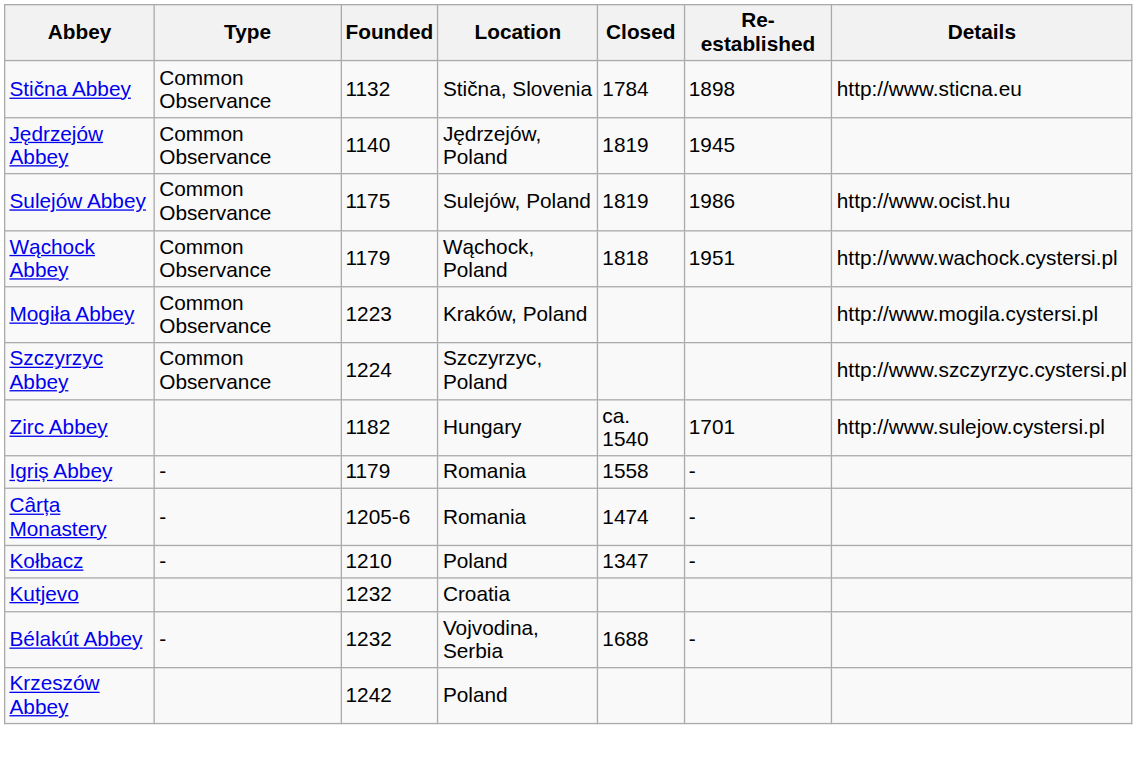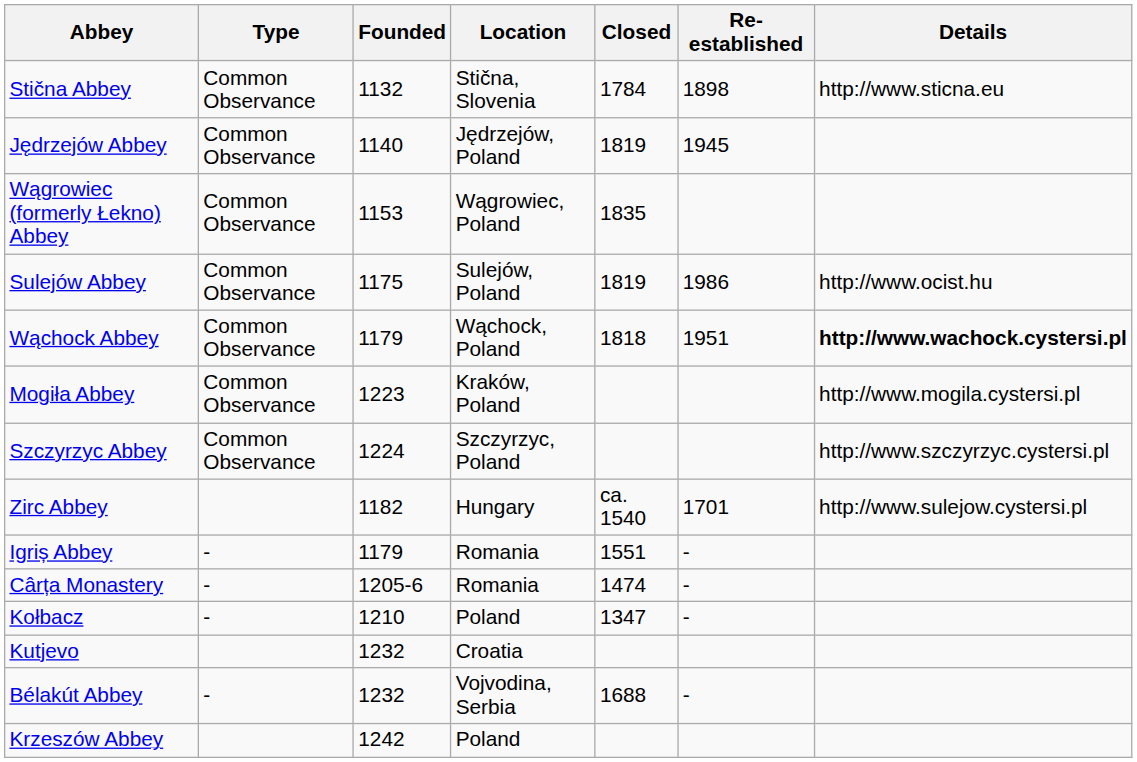 <table class="wikitable">
 <tr>
 <th>Abbey</th>
 <th>Type</th>
 <th>Founded</th>
 <th>Location</th>
 <th>Closed</th>
 <th>Re-established</th>
 <th>Details</th>
 </tr>
 <tr>
 <td><a href='#'>Stična Abbey</a></td>
 <td>Common Observance</td>
 <td>1132</td>
 <td>Stična, Slovenia</td>
 <td>1784</td>
 <td>1898</td>
 <td>http://www.sticna.eu</td>
 </tr>
 <tr>
 <td><a href='#'>Jędrzejów Abbey</a></td>
 <td>Common Observance</td>
 <td>1140</td>
 <td>Jędrzejów, Poland</td>
 <td>1819</td>
 <td>1945</td>
 <td></td>
 </tr>
 <tr>
+<td><a href='#'>Wągrowiec (formerly Łekno) Abbey</a></td>
+<td>Common Observance</td>
+<td>1153</td>
+<td>Wągrowiec, Poland</td>
+<td>1835</td>
+<td></td>
+<td></td>
+</tr>
+<tr>
 <td><a href='#'>Sulejów Abbey</a></td>
 <td>Common Observance</td>
 <td>1175</td>
 <td>Sulejów, Poland</td>
 <td>1819</td>
 <td>1986</td>
 <td>http://www.ocist.hu</td>
 </tr>
 <tr>
 <td><a href='#'>Wąchock Abbey</a></td>
 <td>Common Observance</td>
 <td>1179</td>
 <td>Wąchock, Poland</td>
 <td>1818</td>
 <td>1951</td>
-<td>http://www.wachock.cystersi.pl</td>
+<td><strong>http://www.wachock.cystersi.pl</strong></td>
 </tr>
 <tr>
 <td><a href='#'>Mogiła Abbey</a></td>
 <td>Common Observance</td>
 <td>1223</td>
 <td>Kraków, Poland</td>
 <td></td>
 <td></td>
 <td>http://www.mogila.cystersi.pl</td>
 </tr>
 <tr>
 <td><a href='#'>Szczyrzyc Abbey</a></td>
 <td>Common Observance</td>
 <td>1224</td>
 <td>Szczyrzyc, Poland</td>
 <td></td>
 <td></td>
 <td>http://www.szczyrzyc.cystersi.pl</td>
 </tr>
 <tr>
 <td><a href='#'>Zirc Abbey</a></td>
 <td></td>
 <td>1182</td>
 <td>Hungary</td>
 <td>ca. 1540</td>
 <td>1701</td>
 <td>http://www.sulejow.cystersi.pl</td>
 </tr>
 <tr>
 <td><a href='#'>Igriș Abbey</a></td>
 <td>-</td>
 <td>1179</td>
 <td>Romania</td>
-<td>1558</td>
+<td>1551</td>
 <td>-</td>
 <td></td>
 </tr>
 <tr>
 <td><a href='#'>Cârța Monastery</a></td>
 <td>-</td>
 <td>1205-6</td>
 <td>Romania</td>
 <td>1474</td>
 <td>-</td>
 <td></td>
 </tr>
 <tr>
 <td><a href='#'>Kołbacz</a></td>
 <td>-</td>
 <td>1210</td>
 <td>Poland</td>
 <td>1347</td>
 <td>-</td>
 <td></td>
 </tr>
 <tr>
 <td><a href='#'>Kutjevo</a></td>
 <td></td>
 <td>1232</td>
 <td>Croatia</td>
 <td></td>
 <td></td>
 <td></td>
 </tr>
 <tr>
 <td><a href='#'>Bélakút Abbey</a></td>
 <td>-</td>
 <td>1232</td>
 <td>Vojvodina, Serbia</td>
 <td>1688</td>
 <td>-</td>
 <td></td>
 </tr>
 <tr>
 <td><a href='#'>Krzeszów Abbey</a></td>
 <td></td>
 <td>1242</td>
 <td>Poland</td>
 <td></td>
 <td></td>
 <td></td>
 </tr>
 </table>
